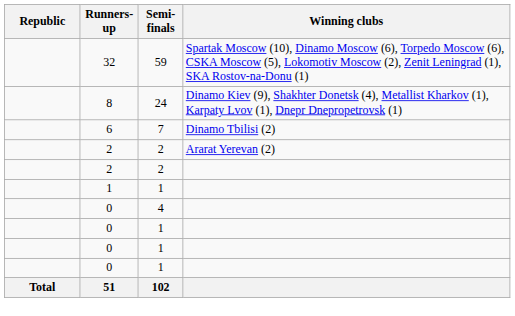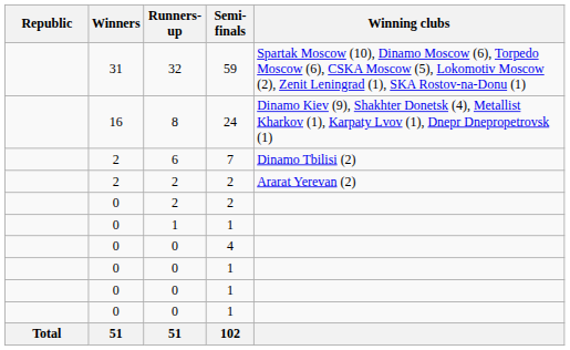 <table class="wikitable" style="font-size:90%; text-align: left;">
 <tr>
 <th width=15%>Republic</th>
+<th>Winners</th>
 <th>Runners-up</th>
 <th>Semi-finals</th>
 <th>Winning clubs</th>
 </tr>
 <tr>
 <td></td>
+<td align=center>31</td>
 <td align=center>32</td>
 <td align=center>59</td>
 <td><a href='#'>Spartak Moscow</a> (10), <a href='#'>Dinamo Moscow</a> (6), <a href='#'>Torpedo Moscow</a> (6), <a href='#'>CSKA Moscow</a> (5), <a href='#'>Lokomotiv Moscow</a> (2), <a href='#'>Zenit Leningrad</a> (1), <a href='#'>SKA Rostov-na-Donu</a> (1)</td>
 </tr>
 <tr>
 <td></td>
+<td align=center>16</td>
 <td align=center>8</td>
 <td align=center>24</td>
 <td><a href='#'>Dinamo Kiev</a> (9), <a href='#'>Shakhter Donetsk</a> (4), <a href='#'>Metallist Kharkov</a> (1), <a href='#'>Karpaty Lvov</a> (1), <a href='#'>Dnepr Dnepropetrovsk</a> (1)</td>
 </tr>
 <tr>
 <td></td>
+<td align=center>2</td>
 <td align=center>6</td>
 <td align=center>7</td>
 <td><a href='#'>Dinamo Tbilisi</a> (2)</td>
 </tr>
 <tr>
 <td></td>
 <td align=center>2</td>
 <td align=center>2</td>
+<td align=center>2</td>
 <td><a href='#'>Ararat Yerevan</a> (2)</td>
 </tr>
 <tr>
 <td></td>
+<td align=center>0</td>
 <td align=center>2</td>
 <td align=center>2</td>
 <td></td>
 </tr>
 <tr>
 <td></td>
+<td align=center>0</td>
 <td align=center>1</td>
 <td align=center>1</td>
 <td></td>
 </tr>
 <tr>
 <td></td>
 <td align=center>0</td>
+<td align=center>0</td>
 <td align=center>4</td>
 <td></td>
 </tr>
 <tr>
 <td></td>
+<td align=center>0</td>
 <td align=center>0</td>
 <td align=center>1</td>
 <td></td>
 </tr>
 <tr>
 <td></td>
 <td align=center>0</td>
+<td align=center>0</td>
 <td align=center>1</td>
 <td></td>
 </tr>
 <tr>
 <td></td>
+<td align=center>0</td>
 <td align=center>0</td>
 <td align=center>1</td>
 <td></td>
 </tr>
 <tr>
 <th>Total</th>
 <th>51</th>
+<th>51</th>
 <th>102</th>
 <th></th>
 </tr>
 </table>
